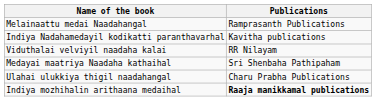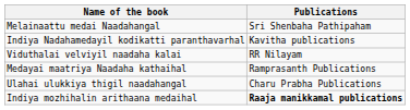 <table class="wikitable sortable">
 <tr>
 <th>Name of the book</th>
 <th>Publications</th>
 </tr>
 <tr>
 <td>Melainaattu medai Naadahangal</td>
-<td>Ramprasanth Publications</td>
+<td>Sri Shenbaha Pathipaham</td>
 </tr>
 <tr>
 <td>Indiya Nadahamedayil kodikatti paranthavarhal</td>
 <td>Kavitha publications</td>
 </tr>
 <tr>
 <td>Viduthalai velviyil naadaha kalai</td>
 <td>RR Nilayam</td>
 </tr>
 <tr>
 <td>Medayai maatriya Naadaha kathaihal</td>
-<td>Sri Shenbaha Pathipaham</td>
+<td>Ramprasanth Publications</td>
 </tr>
 <tr>
 <td>Ulahai ulukkiya thigil naadahangal</td>
 <td>Charu Prabha Publications</td>
 </tr>
 <tr>
 <td>Indiya mozhihalin arithaana medaihal</td>
 <td><strong>Raaja manikkamal publications</strong></td>
 </tr>
 </table>
